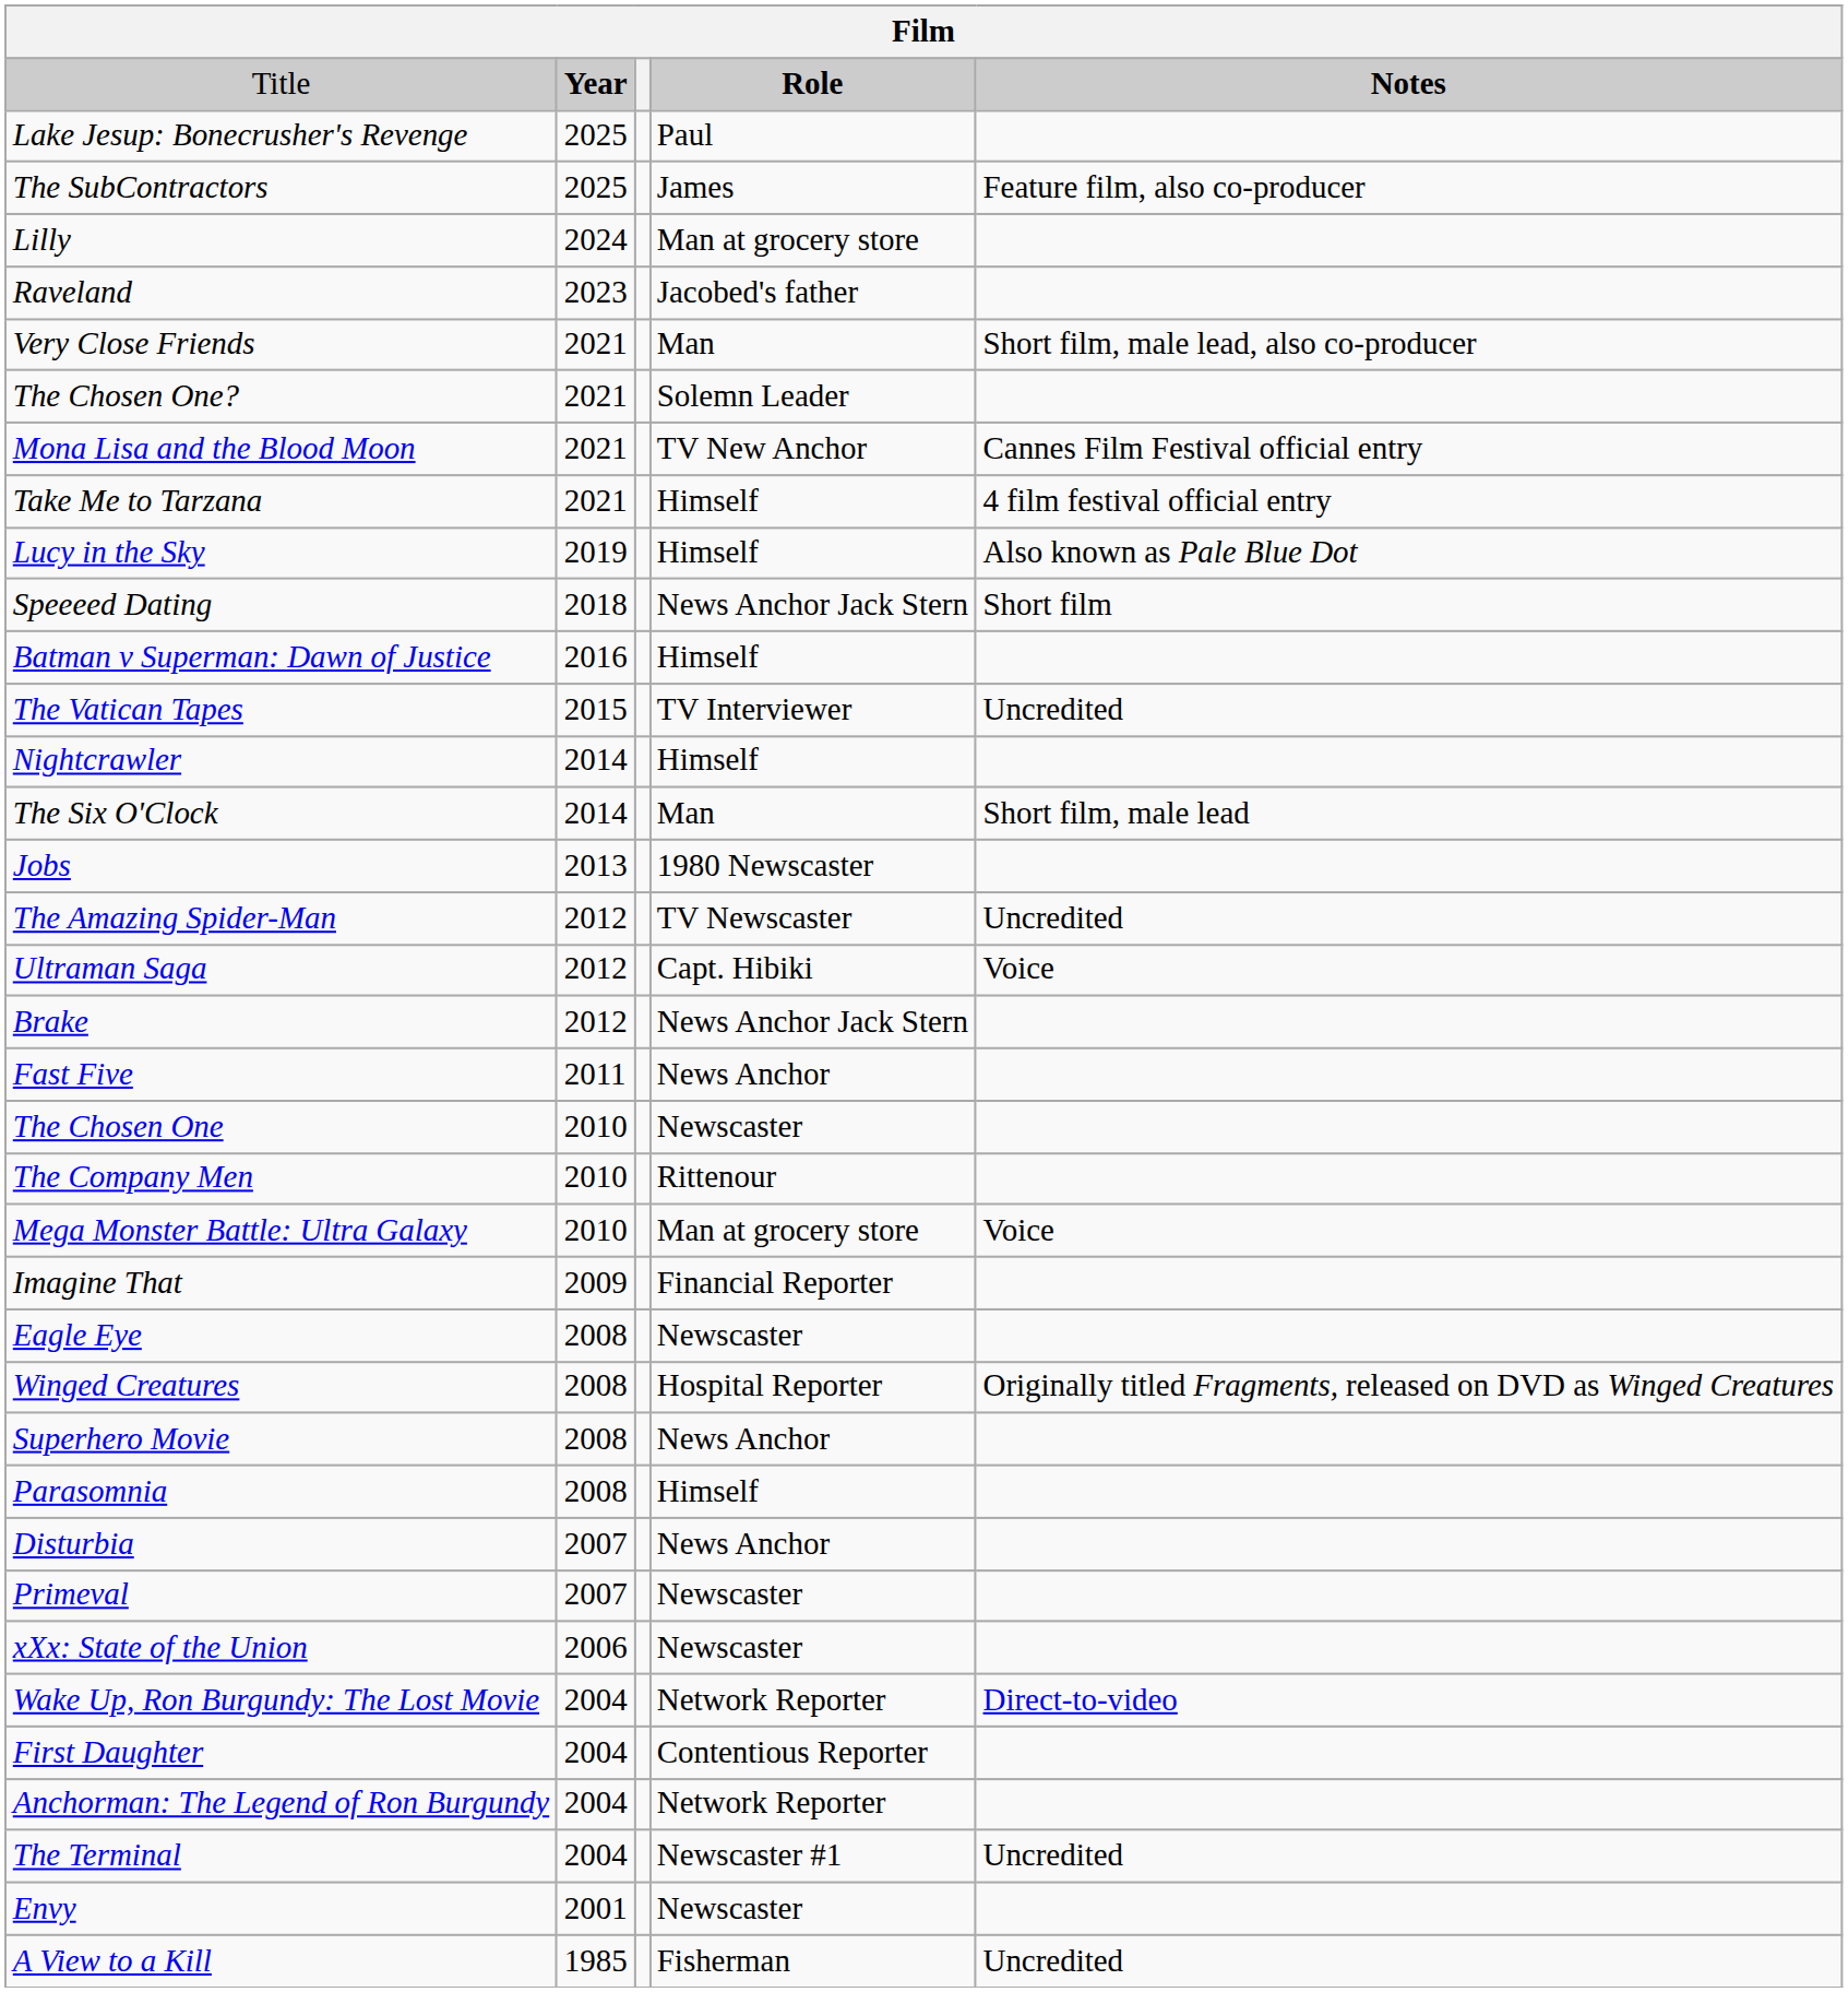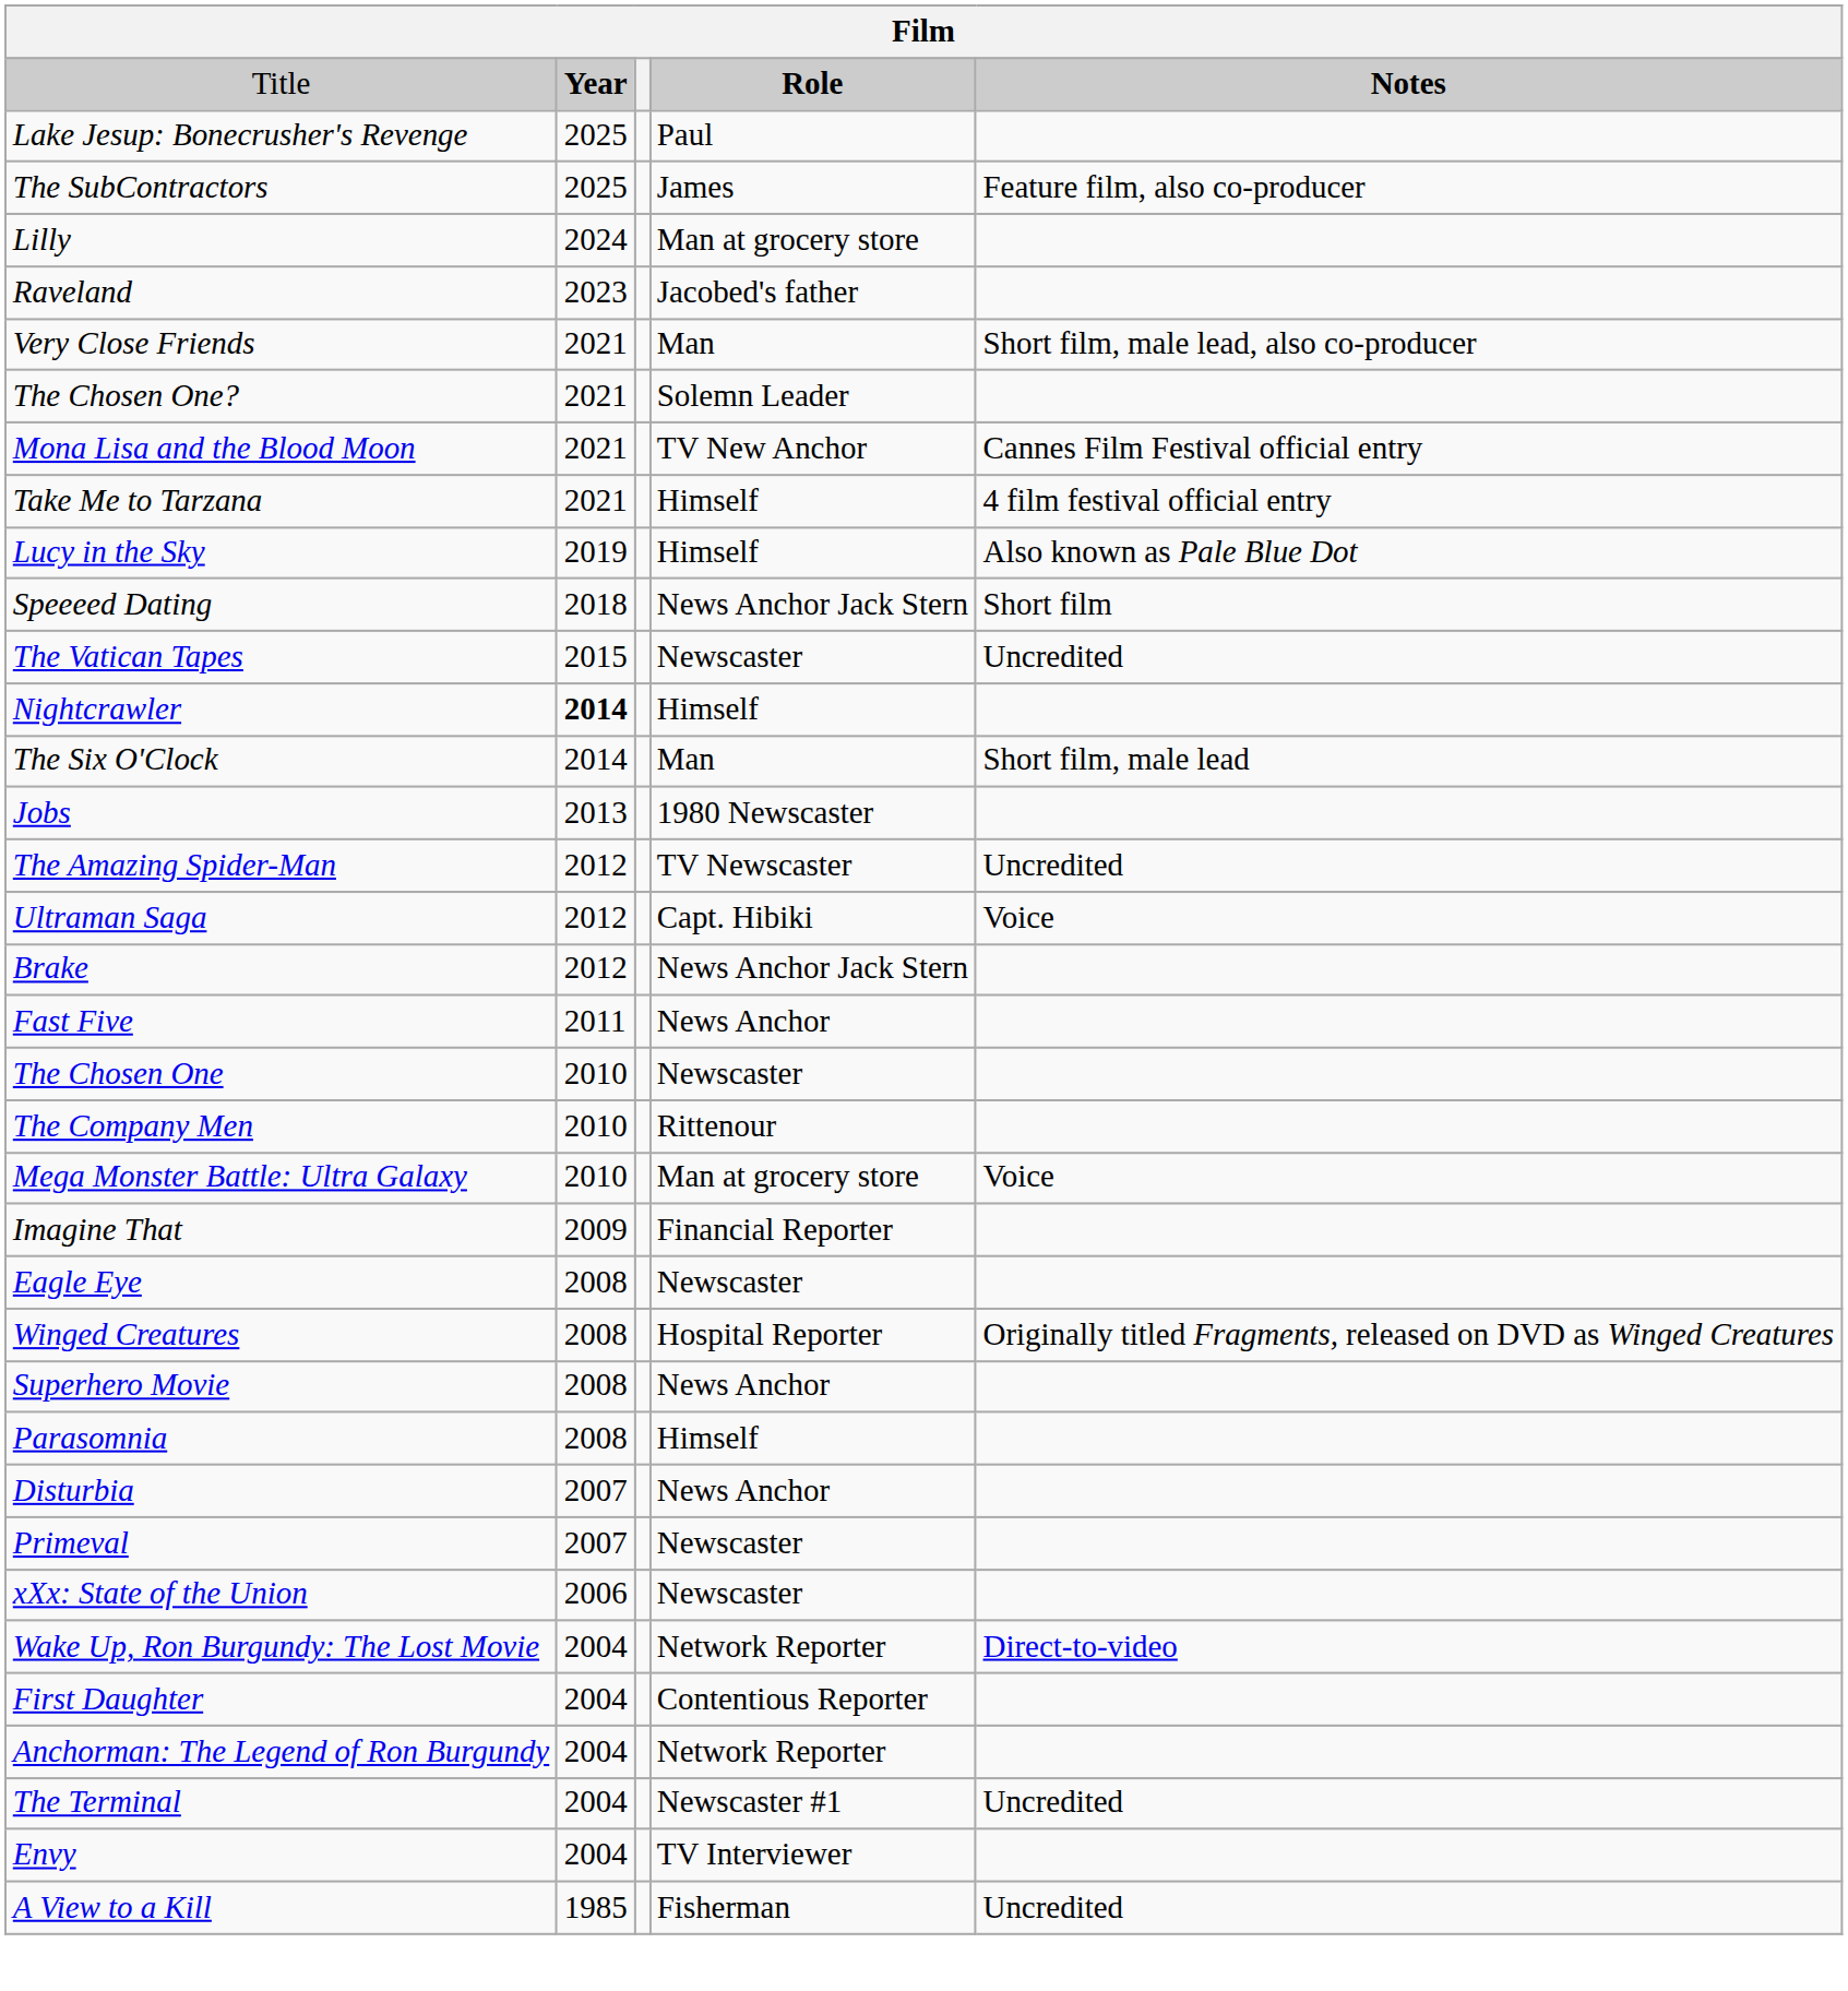 <table class="wikitable" style="font-size:90%;">
 <tr>
 <th colspan="5">Film</th>
 </tr>
 <tr align="center">
 <td style="background: #CCCCCC;">Title</td>
 <th style="background: #CCCCCC;">Year</th>
 <th></th>
 <th style="background: #CCCCCC;">Role</th>
 <th style="background: #CCCCCC;">Notes</th>
 </tr>
 <tr>
 <td><em>Lake Jesup: Bonecrusher's Revenge</em></td>
 <td>2025</td>
 <td></td>
 <td>Paul</td>
 <td></td>
 </tr>
 <tr>
 <td><em>The SubContractors</em></td>
 <td>2025</td>
 <td></td>
 <td>James</td>
 <td>Feature film, also co-producer</td>
 </tr>
 <tr>
 <td><em>Lilly</em></td>
 <td>2024</td>
 <td></td>
 <td>Man at grocery store</td>
 <td></td>
 </tr>
 <tr>
 <td><em>Raveland</em></td>
 <td>2023</td>
 <td></td>
 <td>Jacobed's father</td>
 <td></td>
 </tr>
 <tr>
 <td><em>Very Close Friends</em></td>
 <td>2021</td>
 <td></td>
 <td>Man</td>
 <td>Short film, male lead, also co-producer</td>
 </tr>
 <tr>
 <td><em>The Chosen One?</em></td>
 <td>2021</td>
 <td></td>
 <td>Solemn Leader</td>
 <td></td>
 </tr>
 <tr>
 <td><em><a href='#'>Mona Lisa and the Blood Moon</a></em></td>
 <td>2021</td>
 <td></td>
 <td>TV New Anchor</td>
 <td>Cannes Film Festival official entry</td>
 </tr>
 <tr>
 <td><em>Take Me to Tarzana</em></td>
 <td>2021</td>
 <td></td>
 <td>Himself</td>
 <td>4 film festival official entry</td>
 </tr>
 <tr>
 <td><em><a href='#'>Lucy in the Sky</a></em></td>
 <td>2019</td>
 <td></td>
 <td>Himself</td>
 <td>Also known as <em>Pale Blue Dot</em></td>
 </tr>
 <tr>
 <td><em>Speeeed Dating</em></td>
 <td>2018</td>
 <td></td>
 <td>News Anchor Jack Stern</td>
 <td>Short film</td>
 </tr>
 <tr>
-<td><em><a href='#'>Batman v Superman: Dawn of Justice</a></em></td>
-<td>2016</td>
-<td></td>
-<td>Himself</td>
-<td></td>
-</tr>
-<tr>
 <td><em><a href='#'>The Vatican Tapes</a></em></td>
 <td>2015</td>
 <td></td>
-<td>TV Interviewer</td>
+<td>Newscaster</td>
 <td>Uncredited</td>
 </tr>
 <tr>
 <td><em><a href='#'>Nightcrawler</a></em></td>
-<td>2014</td>
+<td><strong>2014</strong></td>
 <td></td>
 <td>Himself</td>
 <td></td>
 </tr>
 <tr>
 <td><em>The Six O'Clock</em></td>
 <td>2014</td>
 <td></td>
 <td>Man</td>
 <td>Short film, male lead</td>
 </tr>
 <tr>
 <td><em><a href='#'>Jobs</a></em></td>
 <td>2013</td>
 <td></td>
 <td>1980 Newscaster</td>
 <td></td>
 </tr>
 <tr>
 <td><em><a href='#'>The Amazing Spider-Man</a></em></td>
 <td>2012</td>
 <td></td>
 <td>TV Newscaster</td>
 <td>Uncredited</td>
 </tr>
 <tr>
 <td><em><a href='#'>Ultraman Saga</a></em></td>
 <td>2012</td>
 <td></td>
 <td>Capt. Hibiki</td>
 <td>Voice</td>
 </tr>
 <tr>
 <td><em><a href='#'>Brake</a></em></td>
 <td>2012</td>
 <td></td>
 <td>News Anchor Jack Stern</td>
 <td></td>
 </tr>
 <tr>
 <td><em><a href='#'>Fast Five</a></em></td>
 <td>2011</td>
 <td></td>
 <td>News Anchor</td>
 <td></td>
 </tr>
 <tr>
 <td><em><a href='#'>The Chosen One</a></em></td>
 <td>2010</td>
 <td></td>
 <td>Newscaster</td>
 <td></td>
 </tr>
 <tr>
 <td><em><a href='#'>The Company Men</a></em></td>
 <td>2010</td>
 <td></td>
 <td>Rittenour</td>
 <td></td>
 </tr>
 <tr>
 <td><em><a href='#'>Mega Monster Battle: Ultra Galaxy</a></em></td>
 <td>2010</td>
 <td></td>
 <td>Man at grocery store</td>
 <td>Voice</td>
 </tr>
 <tr>
 <td><em>Imagine That</em></td>
 <td>2009</td>
 <td></td>
 <td>Financial Reporter</td>
 <td></td>
 </tr>
 <tr>
 <td><em><a href='#'>Eagle Eye</a></em></td>
 <td>2008</td>
 <td></td>
 <td>Newscaster</td>
 <td></td>
 </tr>
 <tr>
 <td><em><a href='#'>Winged Creatures</a></em></td>
 <td>2008</td>
 <td></td>
 <td>Hospital Reporter</td>
 <td>Originally titled <em>Fragments,</em> released on DVD as <em>Winged Creatures</em></td>
 </tr>
 <tr>
 <td><em><a href='#'>Superhero Movie</a></em></td>
 <td>2008</td>
 <td></td>
 <td>News Anchor</td>
 <td></td>
 </tr>
 <tr>
 <td><em><a href='#'>Parasomnia</a></em></td>
 <td>2008</td>
 <td></td>
 <td>Himself</td>
 <td></td>
 </tr>
 <tr>
 <td><em><a href='#'>Disturbia</a></em></td>
 <td>2007</td>
 <td></td>
 <td>News Anchor</td>
 <td></td>
 </tr>
 <tr>
 <td><em><a href='#'>Primeval</a></em></td>
 <td>2007</td>
 <td></td>
 <td>Newscaster</td>
 <td></td>
 </tr>
 <tr>
 <td><em><a href='#'>xXx: State of the Union</a></em></td>
 <td>2006</td>
 <td></td>
 <td>Newscaster</td>
 <td></td>
 </tr>
 <tr>
 <td><em><a href='#'>Wake Up, Ron Burgundy: The Lost Movie</a></em></td>
 <td>2004</td>
 <td></td>
 <td>Network Reporter</td>
 <td><a href='#'>Direct-to-video</a></td>
 </tr>
 <tr>
 <td><em><a href='#'>First Daughter</a></em></td>
 <td>2004</td>
 <td></td>
 <td>Contentious Reporter</td>
 <td></td>
 </tr>
 <tr>
 <td><em><a href='#'>Anchorman: The Legend of Ron Burgundy</a></em></td>
 <td>2004</td>
 <td></td>
 <td>Network Reporter</td>
 <td></td>
 </tr>
 <tr>
 <td><em><a href='#'>The Terminal</a></em></td>
 <td>2004</td>
 <td></td>
 <td>Newscaster #1</td>
 <td>Uncredited</td>
 </tr>
 <tr>
 <td><em><a href='#'>Envy</a></em></td>
-<td>2001</td>
+<td>2004</td>
 <td></td>
-<td>Newscaster</td>
+<td>TV Interviewer</td>
 <td></td>
 </tr>
 <tr>
 <td><em><a href='#'>A View to a Kill</a></em></td>
 <td>1985</td>
 <td></td>
 <td>Fisherman</td>
 <td>Uncredited</td>
 </tr>
 </table>
